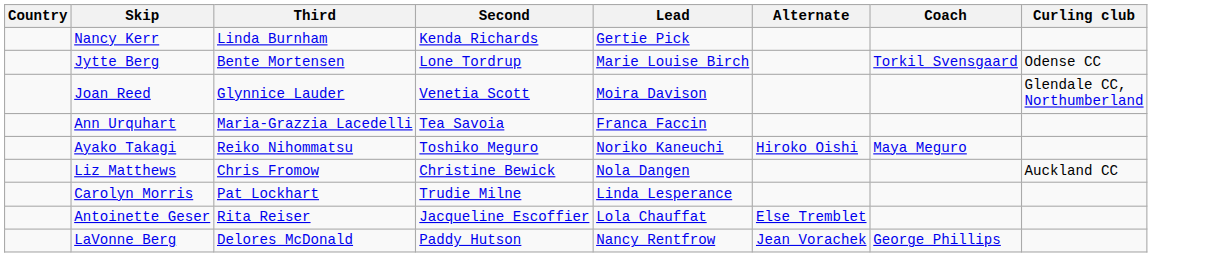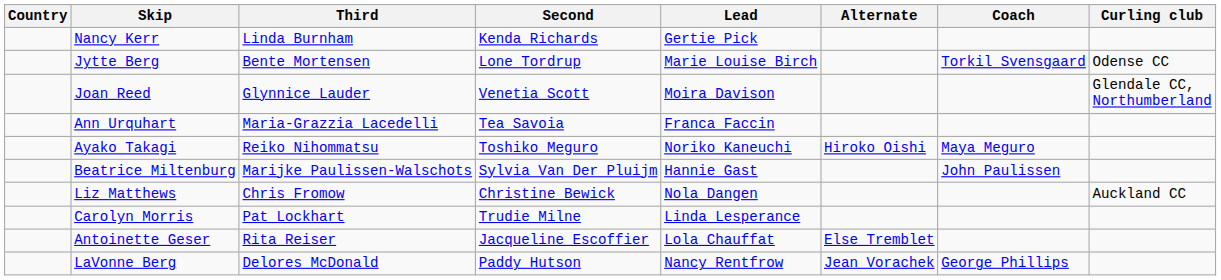 <table class="wikitable">
 <tr>
 <th>Country</th>
 <th>Skip</th>
 <th>Third</th>
 <th>Second</th>
 <th>Lead</th>
 <th>Alternate</th>
 <th>Coach</th>
 <th>Curling club</th>
 </tr>
 <tr>
 <td></td>
 <td><a href='#'>Nancy Kerr</a></td>
 <td><a href='#'>Linda Burnham</a></td>
 <td><a href='#'>Kenda Richards</a></td>
 <td><a href='#'>Gertie Pick</a></td>
 <td></td>
 <td></td>
 <td></td>
 </tr>
 <tr>
 <td></td>
 <td><a href='#'>Jytte Berg</a></td>
 <td><a href='#'>Bente Mortensen</a></td>
 <td><a href='#'>Lone Tordrup</a></td>
 <td><a href='#'>Marie Louise Birch</a></td>
 <td></td>
 <td><a href='#'>Torkil Svensgaard</a></td>
 <td>Odense CC</td>
 </tr>
 <tr>
 <td></td>
 <td><a href='#'>Joan Reed</a></td>
 <td><a href='#'>Glynnice Lauder</a></td>
 <td><a href='#'>Venetia Scott</a></td>
 <td><a href='#'>Moira Davison</a></td>
 <td></td>
 <td></td>
 <td>Glendale CC,<br><a href='#'>Northumberland</a></td>
 </tr>
 <tr>
 <td></td>
 <td><a href='#'>Ann Urquhart</a></td>
 <td><a href='#'>Maria-Grazzia Lacedelli</a></td>
 <td><a href='#'>Tea Savoia</a></td>
 <td><a href='#'>Franca Faccin</a></td>
 <td></td>
 <td></td>
 <td></td>
 </tr>
 <tr>
 <td></td>
 <td><a href='#'>Ayako Takagi</a></td>
 <td><a href='#'>Reiko Nihommatsu</a></td>
 <td><a href='#'>Toshiko Meguro</a></td>
 <td><a href='#'>Noriko Kaneuchi</a></td>
 <td><a href='#'>Hiroko Oishi</a></td>
 <td><a href='#'>Maya Meguro</a></td>
 <td></td>
 </tr>
 <tr>
 <td></td>
+<td><a href='#'>Beatrice Miltenburg</a></td>
+<td><a href='#'>Marijke Paulissen-Walschots</a></td>
+<td><a href='#'>Sylvia Van Der Pluijm</a></td>
+<td><a href='#'>Hannie Gast</a></td>
+<td></td>
+<td><a href='#'>John Paulissen</a></td>
+<td></td>
+</tr>
+<tr>
+<td></td>
 <td><a href='#'>Liz Matthews</a></td>
 <td><a href='#'>Chris Fromow</a></td>
 <td><a href='#'>Christine Bewick</a></td>
 <td><a href='#'>Nola Dangen</a></td>
 <td></td>
 <td></td>
 <td>Auckland CC</td>
 </tr>
 <tr>
 <td></td>
 <td><a href='#'>Carolyn Morris</a></td>
 <td><a href='#'>Pat Lockhart</a></td>
 <td><a href='#'>Trudie Milne</a></td>
 <td><a href='#'>Linda Lesperance</a></td>
 <td></td>
 <td></td>
 <td></td>
 </tr>
 <tr>
 <td></td>
 <td><a href='#'>Antoinette Geser</a></td>
 <td><a href='#'>Rita Reiser</a></td>
 <td><a href='#'>Jacqueline Escoffier</a></td>
 <td><a href='#'>Lola Chauffat</a></td>
 <td><a href='#'>Else Tremblet</a></td>
 <td></td>
 <td></td>
 </tr>
 <tr>
 <td></td>
 <td><a href='#'>LaVonne Berg</a></td>
 <td><a href='#'>Delores McDonald</a></td>
 <td><a href='#'>Paddy Hutson</a></td>
 <td><a href='#'>Nancy Rentfrow</a></td>
 <td><a href='#'>Jean Vorachek</a></td>
 <td><a href='#'>George Phillips</a></td>
 <td></td>
 </tr>
 </table>
